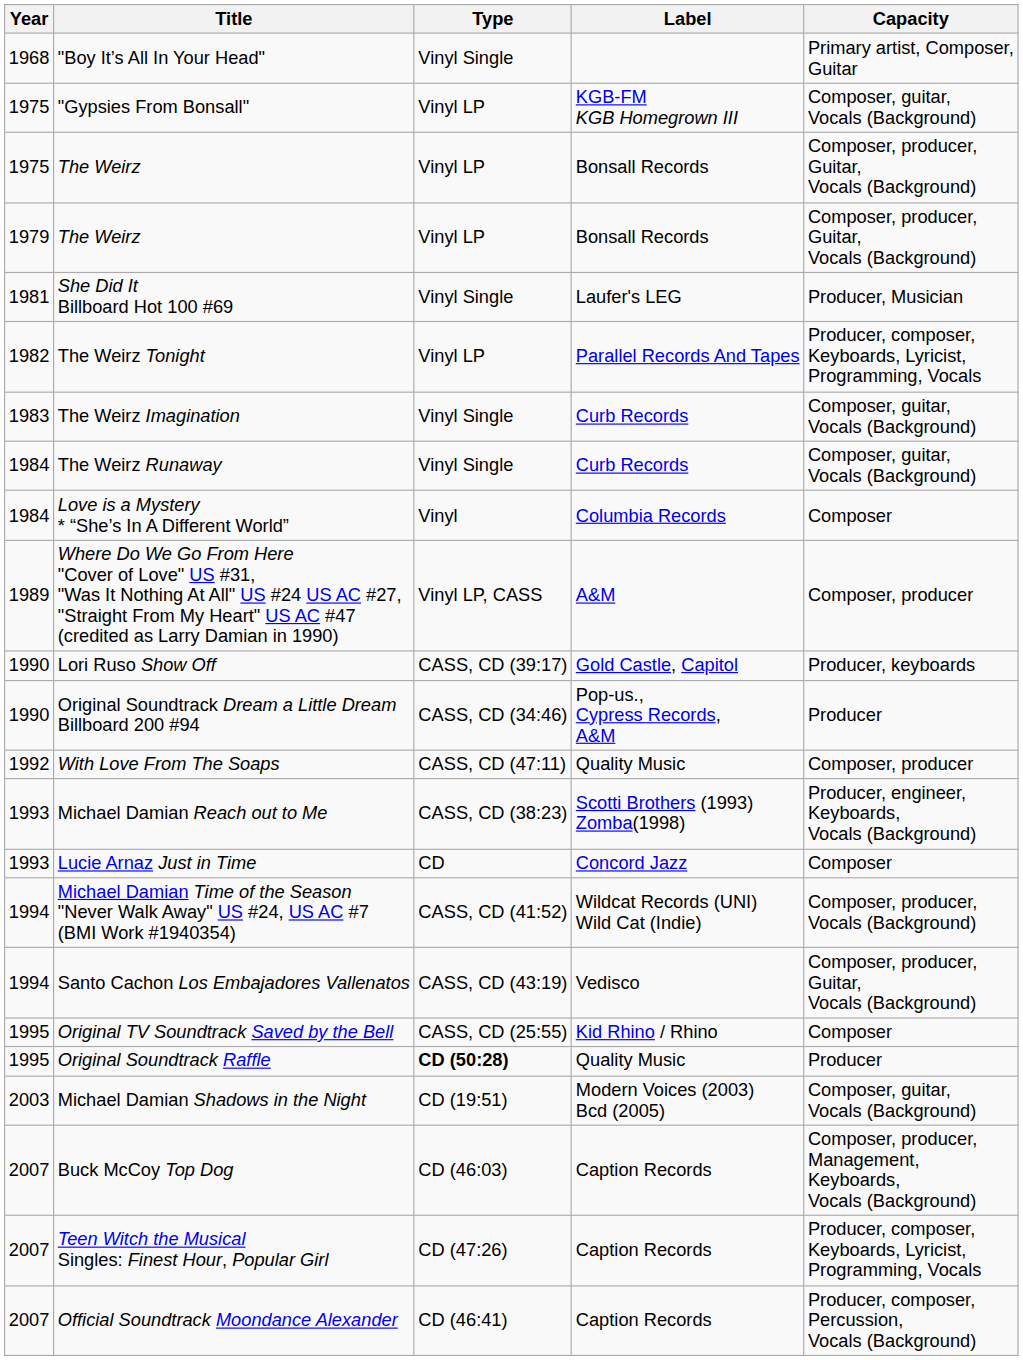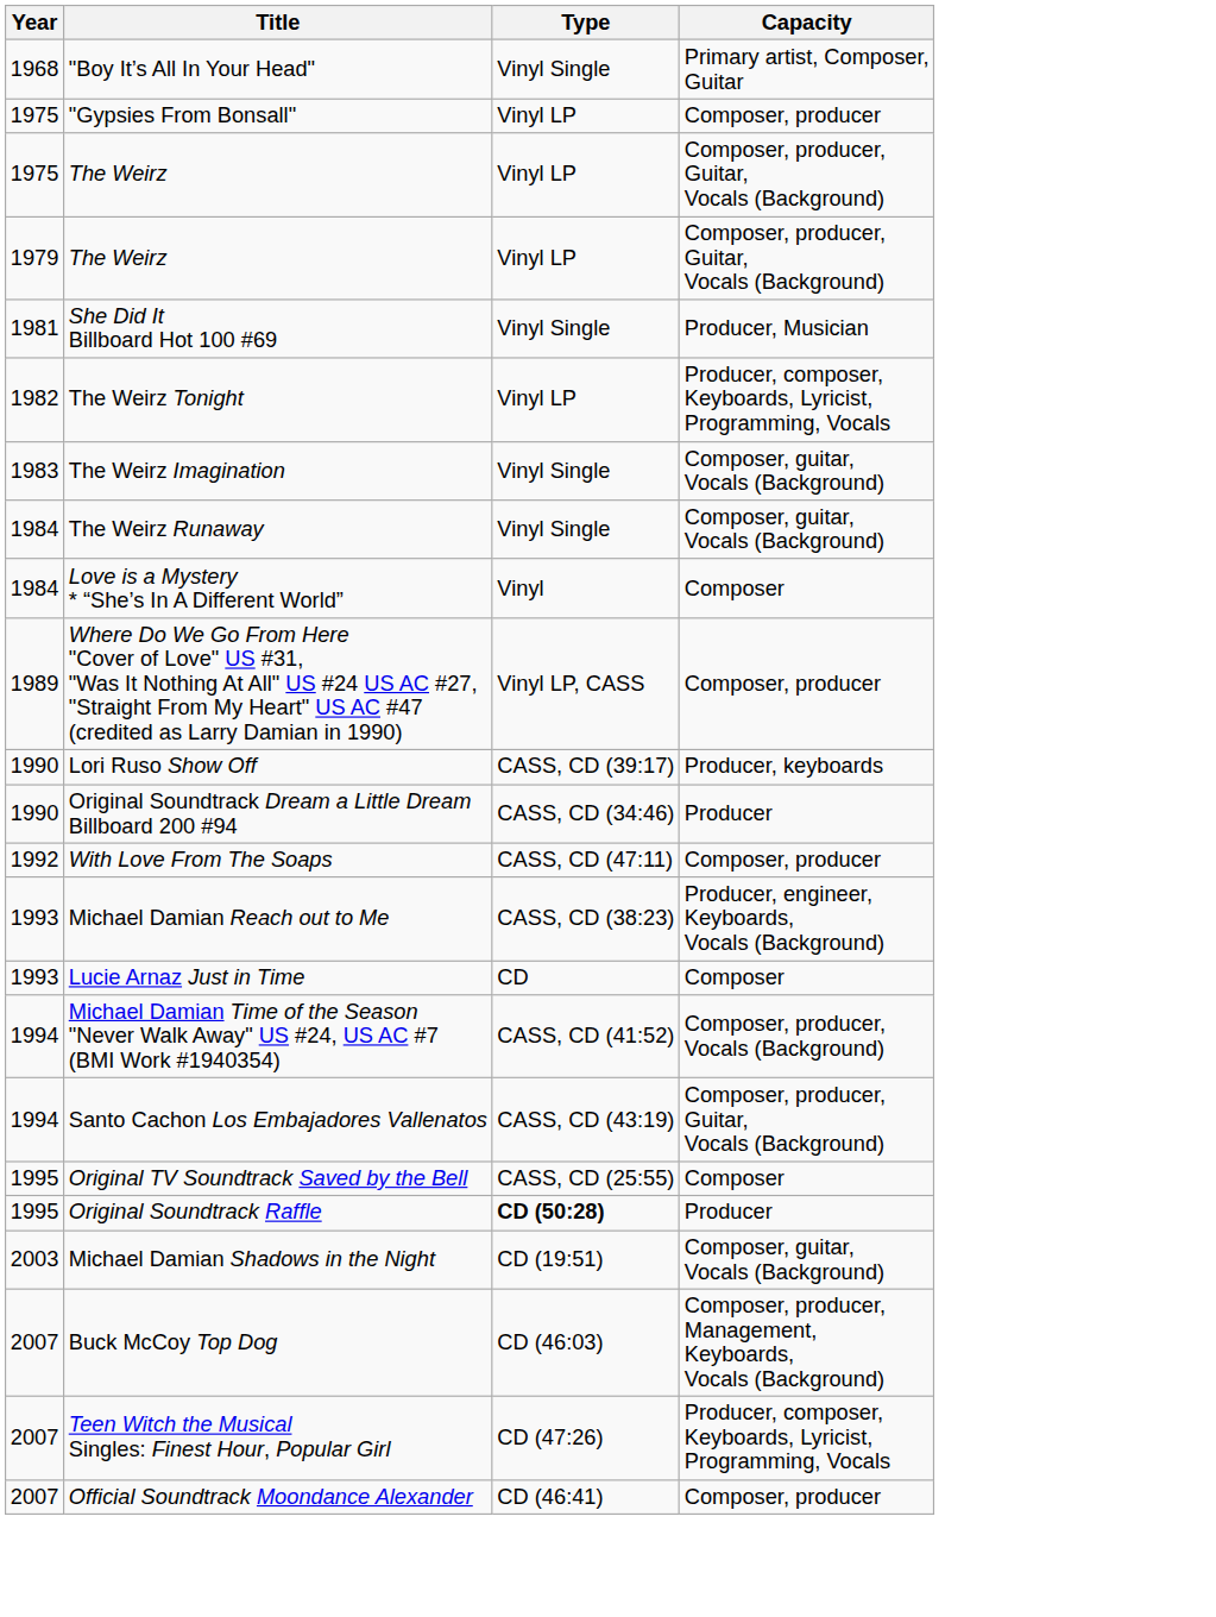 <table class="wikitable sortable">
 <tr>
 <th>Year</th>
 <th>Title</th>
 <th>Type</th>
-<th>Label</th>
 <th class="unsortable">Capacity</th>
 </tr>
 <tr>
 <td>1968</td>
 <td>"Boy It’s All In Your Head"</td>
 <td>Vinyl Single</td>
-<td></td>
 <td>Primary artist, Composer, <br> Guitar</td>
 </tr>
 <tr>
 <td>1975</td>
 <td>"Gypsies From Bonsall"</td>
 <td>Vinyl LP</td>
-<td><a href='#'>KGB-FM</a> <br><em>KGB Homegrown III</em></td>
-<td>Composer, guitar, <br> Vocals (Background)</td>
+<td>Composer, producer</td>
 </tr>
 <tr>
 <td>1975</td>
 <td><em>The Weirz</em></td>
 <td>Vinyl LP</td>
-<td>Bonsall Records</td>
 <td>Composer, producer, <br> Guitar, <br> Vocals (Background)</td>
 </tr>
 <tr>
 <td>1979</td>
 <td><em>The Weirz</em></td>
 <td>Vinyl LP</td>
-<td>Bonsall Records</td>
 <td>Composer, producer, <br> Guitar, <br> Vocals (Background)</td>
 </tr>
 <tr>
 <td>1981</td>
 <td><em>She Did It</em> <br> Billboard Hot 100 #69</td>
 <td>Vinyl Single</td>
-<td>Laufer's LEG</td>
 <td>Producer, Musician</td>
 </tr>
 <tr>
 <td>1982</td>
 <td>The Weirz <em>Tonight</em></td>
 <td>Vinyl LP</td>
-<td><a href='#'>Parallel Records And Tapes</a></td>
 <td>Producer, composer, <br> Keyboards, Lyricist,<br> Programming, Vocals</td>
 </tr>
 <tr>
 <td>1983</td>
 <td>The Weirz <em>Imagination</em></td>
 <td>Vinyl Single</td>
-<td><a href='#'>Curb Records</a></td>
 <td>Composer, guitar, <br> Vocals (Background)</td>
 </tr>
 <tr>
 <td>1984</td>
 <td>The Weirz <em>Runaway</em></td>
 <td>Vinyl Single</td>
-<td><a href='#'>Curb Records</a></td>
 <td>Composer, guitar, <br> Vocals (Background)</td>
 </tr>
 <tr>
 <td>1984</td>
 <td><em>Love is a Mystery</em> <br> * “She’s In A Different World”</td>
 <td>Vinyl</td>
-<td><a href='#'>Columbia Records</a></td>
 <td>Composer</td>
 </tr>
 <tr>
 <td>1989</td>
 <td><em>Where Do We Go From Here</em> <br> "Cover of Love" <a href='#'>US</a> #31, <br> "Was It Nothing At All" <a href='#'>US</a> #24 <a href='#'>US AC</a> #27, <br> "Straight From My Heart" <a href='#'>US AC</a> #47 <br> (credited as Larry Damian in 1990)</td>
 <td>Vinyl LP, CASS</td>
-<td><a href='#'>A&M</a></td>
 <td>Composer, producer</td>
 </tr>
 <tr>
 <td>1990</td>
 <td>Lori Ruso <em>Show Off</em></td>
 <td>CASS, CD (39:17)</td>
-<td><a href='#'>Gold Castle</a>, <a href='#'>Capitol</a></td>
 <td>Producer, keyboards</td>
 </tr>
 <tr>
 <td>1990</td>
 <td>Original Soundtrack <em>Dream a Little Dream</em> <br> Billboard 200 #94</td>
 <td>CASS, CD (34:46)</td>
-<td>Pop-us., <br> <a href='#'>Cypress Records</a>,<br> <a href='#'>A&M</a></td>
 <td>Producer</td>
 </tr>
 <tr>
 <td>1992</td>
 <td><em>With Love From The Soaps</em></td>
 <td>CASS, CD (47:11)</td>
-<td>Quality Music</td>
 <td>Composer, producer</td>
 </tr>
 <tr>
 <td>1993</td>
 <td>Michael Damian <em>Reach out to Me</em></td>
 <td>CASS, CD (38:23)</td>
-<td><a href='#'>Scotti Brothers</a> (1993)<br> <a href='#'>Zomba</a>(1998)</td>
 <td>Producer, engineer, <br> Keyboards, <br>Vocals (Background)</td>
 </tr>
 <tr>
 <td>1993</td>
 <td><a href='#'>Lucie Arnaz</a> <em>Just in Time</em></td>
 <td>CD</td>
-<td><a href='#'>Concord Jazz</a></td>
 <td>Composer</td>
 </tr>
 <tr>
 <td>1994</td>
 <td><a href='#'>Michael Damian</a> <em>Time of the Season</em> <br>  "Never Walk Away" <a href='#'>US</a> #24, <a href='#'>US AC</a> #7 <br> (BMI Work #1940354)</td>
 <td>CASS, CD (41:52)</td>
-<td>Wildcat Records (UNI)<br> Wild Cat (Indie)</td>
 <td>Composer, producer,<br> Vocals (Background)</td>
 </tr>
 <tr>
 <td>1994</td>
 <td>Santo Cachon <em>Los Embajadores Vallenatos</em></td>
 <td>CASS, CD (43:19)</td>
-<td>Vedisco</td>
 <td>Composer, producer, <br> Guitar, <br> Vocals (Background)</td>
 </tr>
 <tr>
 <td>1995</td>
 <td><em>Original TV Soundtrack <a href='#'>Saved by the Bell</a></em></td>
 <td>CASS, CD (25:55)</td>
-<td><a href='#'>Kid Rhino</a> / Rhino</td>
 <td>Composer</td>
 </tr>
 <tr>
 <td>1995</td>
 <td><em>Original Soundtrack <a href='#'>Raffle</a></em></td>
 <td><strong>CD (50:28)</strong></td>
-<td>Quality Music</td>
 <td>Producer</td>
 </tr>
 <tr>
 <td>2003</td>
 <td>Michael Damian <em>Shadows in the Night</em></td>
 <td>CD (19:51)</td>
-<td>Modern Voices (2003) <br> Bcd (2005)</td>
 <td>Composer, guitar, <br> Vocals (Background)</td>
 </tr>
 <tr>
 <td>2007</td>
 <td>Buck McCoy <em>Top Dog</em></td>
 <td>CD (46:03)</td>
-<td>Caption Records</td>
 <td>Composer, producer, <br>Management, <br>Keyboards,<br> Vocals (Background)</td>
 </tr>
 <tr>
 <td>2007</td>
 <td><em><a href='#'>Teen Witch the Musical</a></em> <br> Singles: <em>Finest Hour</em>, <em>Popular Girl</em></td>
 <td>CD (47:26)</td>
-<td>Caption Records</td>
 <td>Producer, composer, <br> Keyboards, Lyricist,<br> Programming, Vocals</td>
 </tr>
 <tr>
 <td>2007</td>
 <td><em>Official Soundtrack <a href='#'>Moondance Alexander</a></em></td>
 <td>CD (46:41)</td>
-<td>Caption Records</td>
-<td>Producer, composer,<br> Percussion,<br> Vocals (Background)</td>
+<td>Composer, producer</td>
 </tr>
 </table>
